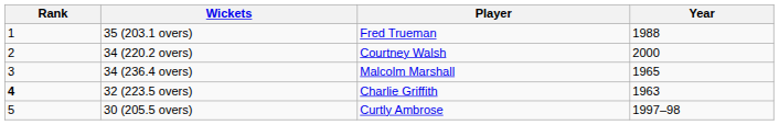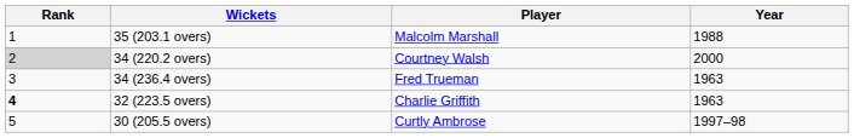 <table class="wikitable" style="width:80%;">
 <tr>
 <th>Rank</th>
 <th><a href='#'>Wickets</a></th>
 <th>Player</th>
 <th>Year</th>
 </tr>
 <tr>
 <td>1</td>
 <td>35 (203.1 overs)</td>
-<td><a href='#'>Fred Trueman</a></td>
+<td><a href='#'>Malcolm Marshall</a></td>
 <td>1988</td>
 </tr>
 <tr>
-<td>2</td>
+<td style="background: lightgrey;">2</td>
 <td>34 (220.2 overs)</td>
 <td><a href='#'>Courtney Walsh</a></td>
 <td>2000</td>
 </tr>
 <tr>
 <td>3</td>
 <td>34 (236.4 overs)</td>
-<td><a href='#'>Malcolm Marshall</a></td>
-<td>1965</td>
+<td><a href='#'>Fred Trueman</a></td>
+<td>1963</td>
 </tr>
 <tr>
 <td><strong>4</strong></td>
 <td>32 (223.5 overs)</td>
 <td><a href='#'>Charlie Griffith</a></td>
 <td>1963</td>
 </tr>
 <tr>
 <td>5</td>
 <td>30 (205.5 overs)</td>
 <td><a href='#'>Curtly Ambrose</a></td>
 <td>1997–98</td>
 </tr>
 </table>
